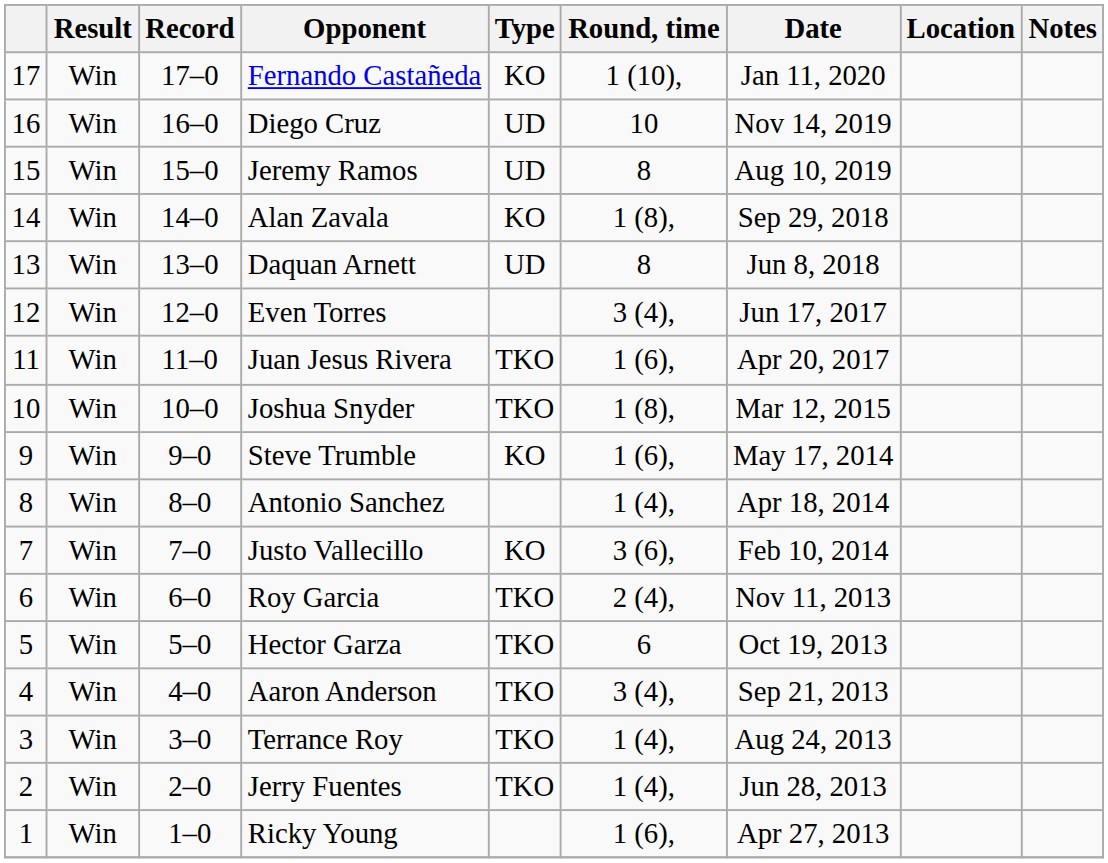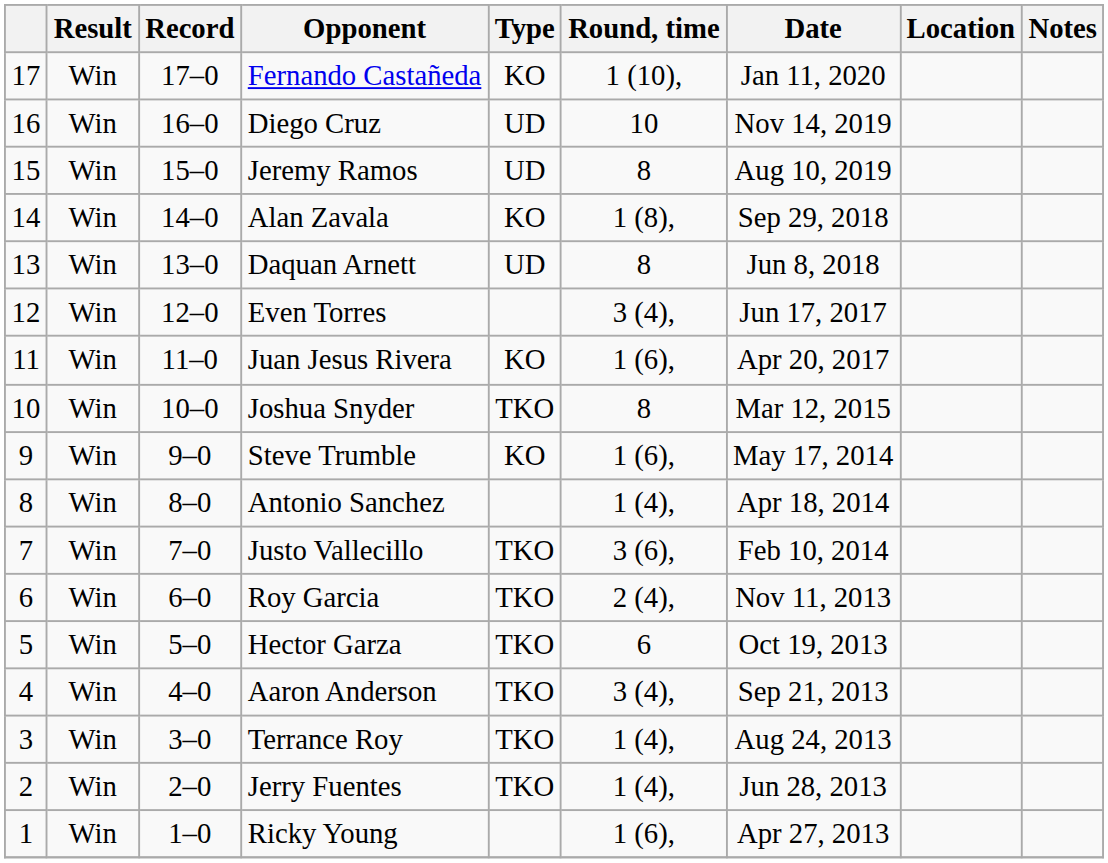 <table class="wikitable" style="text-align:center; font-size:95%">
 <tr>
 <th></th>
 <th>Result</th>
 <th>Record</th>
 <th>Opponent</th>
 <th>Type</th>
 <th>Round, time</th>
 <th>Date</th>
 <th>Location</th>
 <th>Notes</th>
 </tr>
 <tr>
 <td>17</td>
 <td>Win</td>
 <td>17–0</td>
 <td align=left> <a href='#'>Fernando Castañeda</a></td>
 <td>KO</td>
 <td>1 (10), </td>
 <td>Jan 11, 2020</td>
 <td align=left></td>
 <td align=left></td>
 </tr>
 <tr>
 <td>16</td>
 <td>Win</td>
 <td>16–0</td>
 <td align=left> Diego Cruz</td>
 <td>UD</td>
 <td>10</td>
 <td>Nov 14, 2019</td>
 <td align=left></td>
 <td></td>
 </tr>
 <tr>
 <td>15</td>
 <td>Win</td>
 <td>15–0</td>
 <td align=left> Jeremy Ramos</td>
 <td>UD</td>
 <td>8</td>
 <td>Aug 10, 2019</td>
 <td align=left></td>
 <td></td>
 </tr>
 <tr>
 <td>14</td>
 <td>Win</td>
 <td>14–0</td>
 <td align=left> Alan Zavala</td>
 <td>KO</td>
 <td>1 (8), </td>
 <td>Sep 29, 2018</td>
 <td align=left></td>
 <td></td>
 </tr>
 <tr>
 <td>13</td>
 <td>Win</td>
 <td>13–0</td>
 <td align=left> Daquan Arnett</td>
 <td>UD</td>
 <td>8</td>
 <td>Jun 8, 2018</td>
 <td align=left></td>
 <td></td>
 </tr>
 <tr>
 <td>12</td>
 <td>Win</td>
 <td>12–0</td>
 <td align=left> Even Torres</td>
 <td></td>
 <td>3 (4), </td>
 <td>Jun 17, 2017</td>
 <td align=left></td>
 <td></td>
 </tr>
 <tr>
 <td>11</td>
 <td>Win</td>
 <td>11–0</td>
 <td align=left> Juan Jesus Rivera</td>
-<td>TKO</td>
+<td>KO</td>
 <td>1 (6), </td>
 <td>Apr 20, 2017</td>
 <td align=left></td>
 <td></td>
 </tr>
 <tr>
 <td>10</td>
 <td>Win</td>
 <td>10–0</td>
 <td align=left> Joshua Snyder</td>
 <td>TKO</td>
-<td>1 (8), </td>
+<td>8</td>
 <td>Mar 12, 2015</td>
 <td align=left></td>
 <td></td>
 </tr>
 <tr>
 <td>9</td>
 <td>Win</td>
 <td>9–0</td>
 <td align=left> Steve Trumble</td>
 <td>KO</td>
 <td>1 (6), </td>
 <td>May 17, 2014</td>
 <td align=left></td>
 <td></td>
 </tr>
 <tr>
 <td>8</td>
 <td>Win</td>
 <td>8–0</td>
 <td align=left> Antonio Sanchez</td>
 <td></td>
 <td>1 (4), </td>
 <td>Apr 18, 2014</td>
 <td align=left></td>
 <td></td>
 </tr>
 <tr>
 <td>7</td>
 <td>Win</td>
 <td>7–0</td>
 <td align=left> Justo Vallecillo</td>
-<td>KO</td>
+<td>TKO</td>
 <td>3 (6), </td>
 <td>Feb 10, 2014</td>
 <td align=left></td>
 <td></td>
 </tr>
 <tr>
 <td>6</td>
 <td>Win</td>
 <td>6–0</td>
 <td align=left> Roy Garcia</td>
 <td>TKO</td>
 <td>2 (4), </td>
 <td>Nov 11, 2013</td>
 <td align=left></td>
 <td></td>
 </tr>
 <tr>
 <td>5</td>
 <td>Win</td>
 <td>5–0</td>
 <td align=left> Hector Garza</td>
 <td>TKO</td>
 <td>6</td>
 <td>Oct 19, 2013</td>
 <td align=left></td>
 <td></td>
 </tr>
 <tr>
 <td>4</td>
 <td>Win</td>
 <td>4–0</td>
 <td align=left> Aaron Anderson</td>
 <td>TKO</td>
 <td>3 (4), </td>
 <td>Sep 21, 2013</td>
 <td align=left></td>
 <td></td>
 </tr>
 <tr>
 <td>3</td>
 <td>Win</td>
 <td>3–0</td>
 <td align=left> Terrance Roy</td>
 <td>TKO</td>
 <td>1 (4), </td>
 <td>Aug 24, 2013</td>
 <td align=left></td>
 <td></td>
 </tr>
 <tr>
 <td>2</td>
 <td>Win</td>
 <td>2–0</td>
 <td align=left> Jerry Fuentes</td>
 <td>TKO</td>
 <td>1 (4), </td>
 <td>Jun 28, 2013</td>
 <td align=left></td>
 <td></td>
 </tr>
 <tr>
 <td>1</td>
 <td>Win</td>
 <td>1–0</td>
 <td align=left> Ricky Young</td>
 <td></td>
 <td>1 (6), </td>
 <td>Apr 27, 2013</td>
 <td align=left></td>
 <td></td>
 </tr>
 <tr>
 </tr>
 </table>
